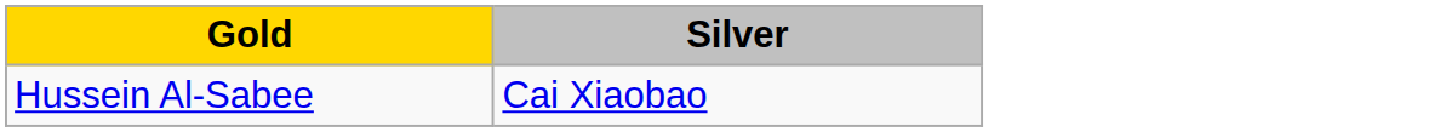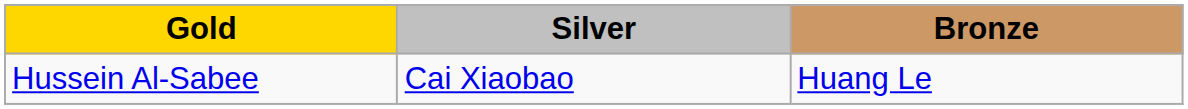 <table class="wikitable" style="text-align:left">
 <tr align="center">
 <td width=200 bgcolor=gold><strong>Gold</strong></td>
 <td width=200 bgcolor=silver><strong>Silver</strong></td>
+<td width=200 bgcolor=CC9966><strong>Bronze</strong></td>
 </tr>
 <tr>
 <td><a href='#'>Hussein Al-Sabee</a><br><em></em></td>
 <td><a href='#'>Cai Xiaobao</a><br><em></em></td>
+<td><a href='#'>Huang Le</a><br><em></em></td>
 </tr>
 </table>
